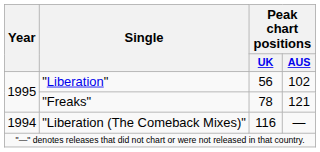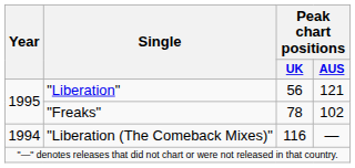 <table class="wikitable" style="text-align:center;">
 <tr>
 <th rowspan="2">Year</th>
 <th rowspan="2">Single</th>
 <th colspan="2">Peak chart positions</th>
 </tr>
 <tr style="font-size:smaller;">
 <th width="35"><a href='#'>UK</a><br></th>
 <th width="35"><a href='#'>AUS</a><br></th>
 </tr>
 <tr>
 <td rowspan="2">1995</td>
 <td align="left">"<a href='#'>Liberation</a>"</td>
 <td>56</td>
-<td>102</td>
+<td>121</td>
 </tr>
 <tr>
 <td align="left">"Freaks"</td>
 <td>78</td>
-<td>121</td>
+<td>102</td>
 </tr>
 <tr>
 <td>1994</td>
 <td align="left">"Liberation (The Comeback Mixes)"</td>
 <td>116</td>
 <td>—</td>
 </tr>
 <tr>
 <td colspan="6" style="text-align:center; font-size:8pt;">"—" denotes releases that did not chart or were not released in that country.</td>
 </tr>
 </table>
